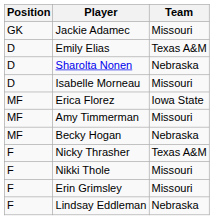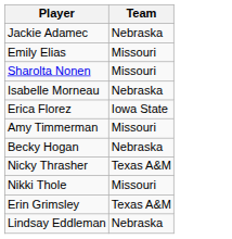 <table class="wikitable">
 <tr>
-<th>Position</th>
 <th>Player</th>
 <th>Team</th>
 </tr>
 <tr>
-<td>GK</td>
 <td>Jackie Adamec</td>
+<td>Nebraska</td>
+</tr>
+<tr>
+<td>Emily Elias</td>
 <td>Missouri</td>
 </tr>
 <tr>
-<td>D</td>
-<td>Emily Elias</td>
-<td>Texas A&M</td>
+<td><a href='#'>Sharolta Nonen</a></td>
+<td>Missouri</td>
 </tr>
 <tr>
-<td>D</td>
-<td><a href='#'>Sharolta Nonen</a></td>
+<td>Isabelle Morneau</td>
 <td>Nebraska</td>
 </tr>
 <tr>
-<td>D</td>
-<td>Isabelle Morneau</td>
-<td>Missouri</td>
-</tr>
-<tr>
-<td>MF</td>
 <td>Erica Florez</td>
 <td>Iowa State</td>
 </tr>
 <tr>
-<td>MF</td>
 <td>Amy Timmerman</td>
 <td>Missouri</td>
 </tr>
 <tr>
-<td>MF</td>
 <td>Becky Hogan</td>
 <td>Nebraska</td>
 </tr>
 <tr>
-<td>F</td>
 <td>Nicky Thrasher</td>
 <td>Texas A&M</td>
 </tr>
 <tr>
-<td>F</td>
 <td>Nikki Thole</td>
 <td>Missouri</td>
 </tr>
 <tr>
-<td>F</td>
 <td>Erin Grimsley</td>
-<td>Missouri</td>
+<td>Texas A&M</td>
 </tr>
 <tr>
-<td>F</td>
 <td>Lindsay Eddleman</td>
 <td>Nebraska</td>
 </tr>
 </table>
